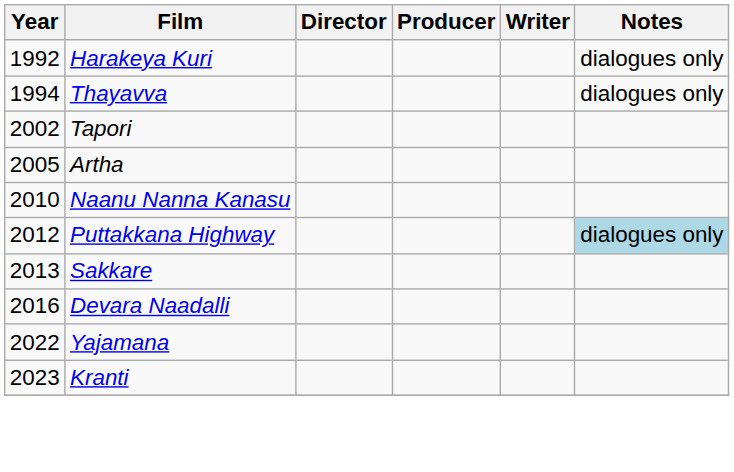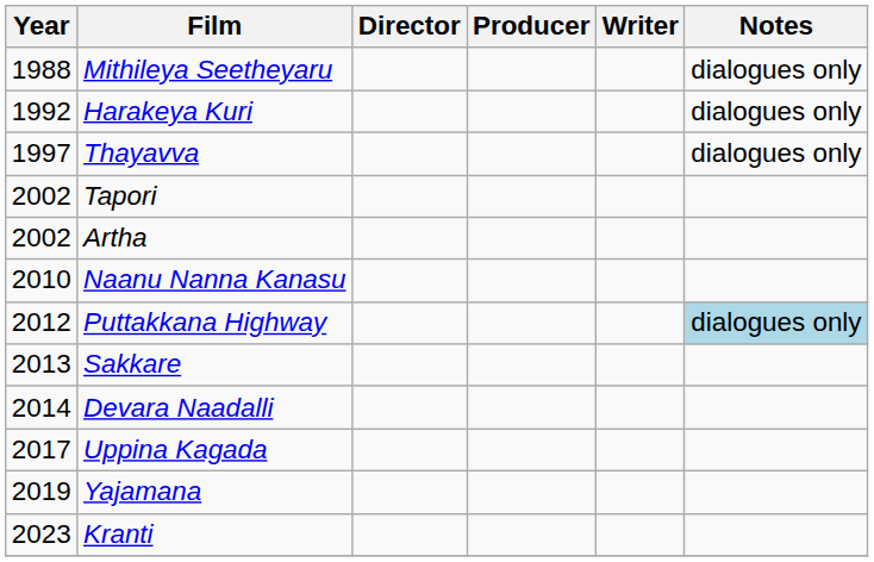 <table class="wikitable sortable">
 <tr>
 <th>Year</th>
 <th>Film</th>
 <th>Director</th>
 <th>Producer</th>
 <th>Writer</th>
 <th>Notes</th>
 </tr>
 <tr>
+<td>1988</td>
+<td><em><a href='#'>Mithileya Seetheyaru</a></em></td>
+<td></td>
+<td></td>
+<td></td>
+<td>dialogues only</td>
+</tr>
+<tr>
 <td>1992</td>
 <td><em><a href='#'>Harakeya Kuri</a></em></td>
 <td></td>
 <td></td>
 <td></td>
 <td>dialogues only</td>
 </tr>
 <tr>
-<td>1994</td>
+<td>1997</td>
 <td><em><a href='#'>Thayavva</a></em></td>
 <td></td>
 <td></td>
 <td></td>
 <td>dialogues only</td>
 </tr>
 <tr>
 <td>2002</td>
 <td><em>Tapori</em></td>
 <td></td>
 <td></td>
 <td></td>
 <td></td>
 </tr>
 <tr>
-<td>2005</td>
+<td>2002</td>
 <td><em>Artha</em></td>
 <td></td>
 <td></td>
 <td></td>
 <td></td>
 </tr>
 <tr>
 <td>2010</td>
 <td><em><a href='#'>Naanu Nanna Kanasu</a></em></td>
 <td></td>
 <td></td>
 <td></td>
 <td></td>
 </tr>
 <tr>
 <td>2012</td>
 <td><em><a href='#'>Puttakkana Highway</a></em></td>
 <td></td>
 <td></td>
 <td></td>
 <td style="background: lightblue;">dialogues only</td>
 </tr>
 <tr>
 <td>2013</td>
 <td><em><a href='#'>Sakkare</a></em></td>
 <td></td>
 <td></td>
 <td></td>
 <td></td>
 </tr>
 <tr>
-<td>2016</td>
+<td>2014</td>
 <td><em><a href='#'>Devara Naadalli</a></em></td>
 <td></td>
 <td></td>
 <td></td>
 <td></td>
 </tr>
 <tr>
-<td>2022</td>
+<td>2017</td>
+<td><em><a href='#'>Uppina Kagada</a></em></td>
+<td></td>
+<td></td>
+<td></td>
+<td></td>
+</tr>
+<tr>
+<td>2019</td>
 <td><em><a href='#'>Yajamana</a></em></td>
 <td></td>
 <td></td>
 <td></td>
 <td></td>
 </tr>
 <tr>
 <td>2023</td>
 <td><em><a href='#'>Kranti</a></em></td>
 <td></td>
 <td></td>
 <td></td>
 <td></td>
 </tr>
 <tr>
 </tr>
 </table>
